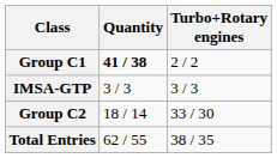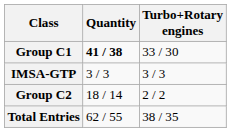 <table class="wikitable" style="font-size: 95%">
 <tr>
 <th>Class</th>
 <th>Quantity</th>
 <th>Turbo+Rotary<br>engines</th>
 </tr>
 <tr>
 <th>Group C1</th>
 <td><strong>41 / 38</strong></td>
-<td>2 / 2</td>
+<td>33 / 30</td>
 </tr>
 <tr>
 <th>IMSA-GTP</th>
 <td>3 / 3</td>
 <td>3 / 3</td>
 </tr>
 <tr>
 <th>Group C2</th>
 <td>18 / 14</td>
-<td>33 / 30</td>
+<td>2 / 2</td>
 </tr>
 <tr>
 <th>Total Entries</th>
 <td>62 / 55</td>
 <td>38 / 35</td>
 </tr>
 </table>
